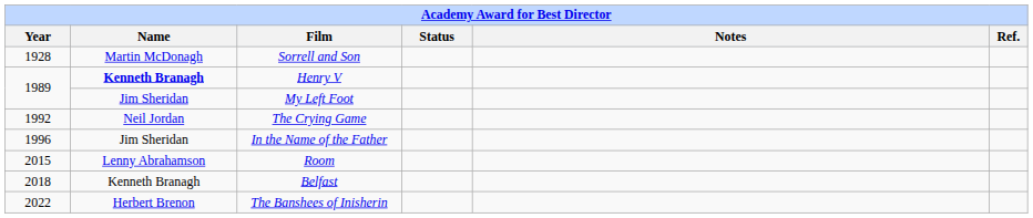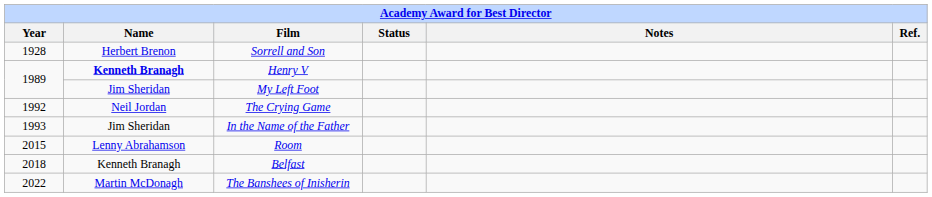 <table class="wikitable" style="text-align: center">
 <tr ---- bgcolor="#bfd7ff">
 <td colspan=6 align=center><strong><a href='#'>Academy Award for Best Director</a></strong></td>
 </tr>
 <tr ---- bgcolor="#ebf5ff">
 <th width="75">Year</th>
 <th width="200">Name</th>
 <th width="200">Film</th>
 <th width="80">Status</th>
 <th width="650">Notes</th>
 <th width="40">Ref.</th>
 </tr>
 <tr>
 <td>1928</td>
-<td><a href='#'>Martin McDonagh</a></td>
+<td><a href='#'>Herbert Brenon</a></td>
 <td><em><a href='#'>Sorrell and Son</a></em></td>
 <td></td>
 <td></td>
 <td></td>
 </tr>
 <tr>
 <td rowspan="2">1989</td>
 <td><strong><a href='#'>Kenneth Branagh</a></strong></td>
 <td><em><a href='#'>Henry V</a></em></td>
 <td></td>
 <td></td>
 <td></td>
 </tr>
 <tr>
 <td><a href='#'>Jim Sheridan</a></td>
 <td><em><a href='#'>My Left Foot</a></em></td>
 <td></td>
 <td></td>
 <td></td>
 </tr>
 <tr>
 <td>1992</td>
 <td><a href='#'>Neil Jordan</a></td>
 <td><em><a href='#'>The Crying Game</a></em></td>
 <td></td>
 <td></td>
 <td></td>
 </tr>
 <tr>
-<td>1996</td>
+<td>1993</td>
 <td>Jim Sheridan</td>
 <td><em><a href='#'>In the Name of the Father</a></em></td>
 <td></td>
 <td></td>
 <td></td>
 </tr>
 <tr>
 <td>2015</td>
 <td><a href='#'>Lenny Abrahamson</a></td>
 <td><em><a href='#'>Room</a></em></td>
 <td></td>
 <td></td>
 <td></td>
 </tr>
 <tr>
 <td>2018</td>
 <td>Kenneth Branagh</td>
 <td><em><a href='#'>Belfast</a></em></td>
 <td></td>
 <td></td>
 <td></td>
 </tr>
 <tr>
 <td>2022</td>
-<td><a href='#'>Herbert Brenon</a></td>
+<td><a href='#'>Martin McDonagh</a></td>
 <td><em><a href='#'>The Banshees of Inisherin</a></em></td>
 <td></td>
 <td></td>
 <td></td>
 </tr>
 </table>
